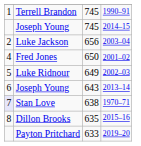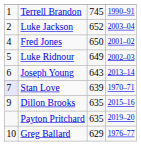 <table class="wikitable">
 <tr>
 </tr>
 <tr>
 <td>1</td>
 <td><a href='#'>Terrell Brandon</a></td>
 <td>745</td>
 <td style="font-size:80%;"><a href='#'>1990–91</a></td>
 </tr>
 <tr>
-<td></td>
-<td><a href='#'>Joseph Young</a></td>
-<td>745</td>
-<td style="font-size:80%;"><a href='#'>2014–15</a></td>
-</tr>
-<tr>
 <td>2</td>
 <td><a href='#'>Luke Jackson</a></td>
-<td>656</td>
+<td>652</td>
 <td style="font-size:80%;"><a href='#'>2003–04</a></td>
 </tr>
 <tr>
 <td>4</td>
 <td><a href='#'>Fred Jones</a></td>
 <td>650</td>
 <td style="font-size:80%;"><a href='#'>2001–02</a></td>
 </tr>
 <tr>
 <td>5</td>
 <td><a href='#'>Luke Ridnour</a></td>
 <td>649</td>
 <td style="font-size:80%;"><a href='#'>2002–03</a></td>
 </tr>
 <tr>
 <td>6</td>
 <td><a href='#'>Joseph Young</a></td>
 <td>643</td>
 <td style="font-size:80%;"><a href='#'>2013–14</a></td>
 </tr>
 <tr>
 <td style="background: lavender;">7</td>
 <td><a href='#'>Stan Love</a></td>
-<td>638</td>
+<td>639</td>
 <td style="font-size:80%;"><a href='#'>1970–71</a></td>
 </tr>
 <tr>
-<td>8</td>
+<td>9</td>
 <td><a href='#'>Dillon Brooks</a></td>
 <td>635</td>
 <td style="font-size:80%;"><a href='#'>2015–16</a></td>
 </tr>
 <tr>
 <td></td>
 <td><a href='#'>Payton Pritchard</a></td>
-<td>633</td>
+<td>635</td>
 <td style="font-size:80%;"><a href='#'>2019–20</a></td>
 </tr>
+<tr>
+<td>10</td>
+<td><a href='#'>Greg Ballard</a></td>
+<td>629</td>
+<td style="font-size:80%;"><a href='#'>1976–77</a></td>
+</tr>
 </table>
